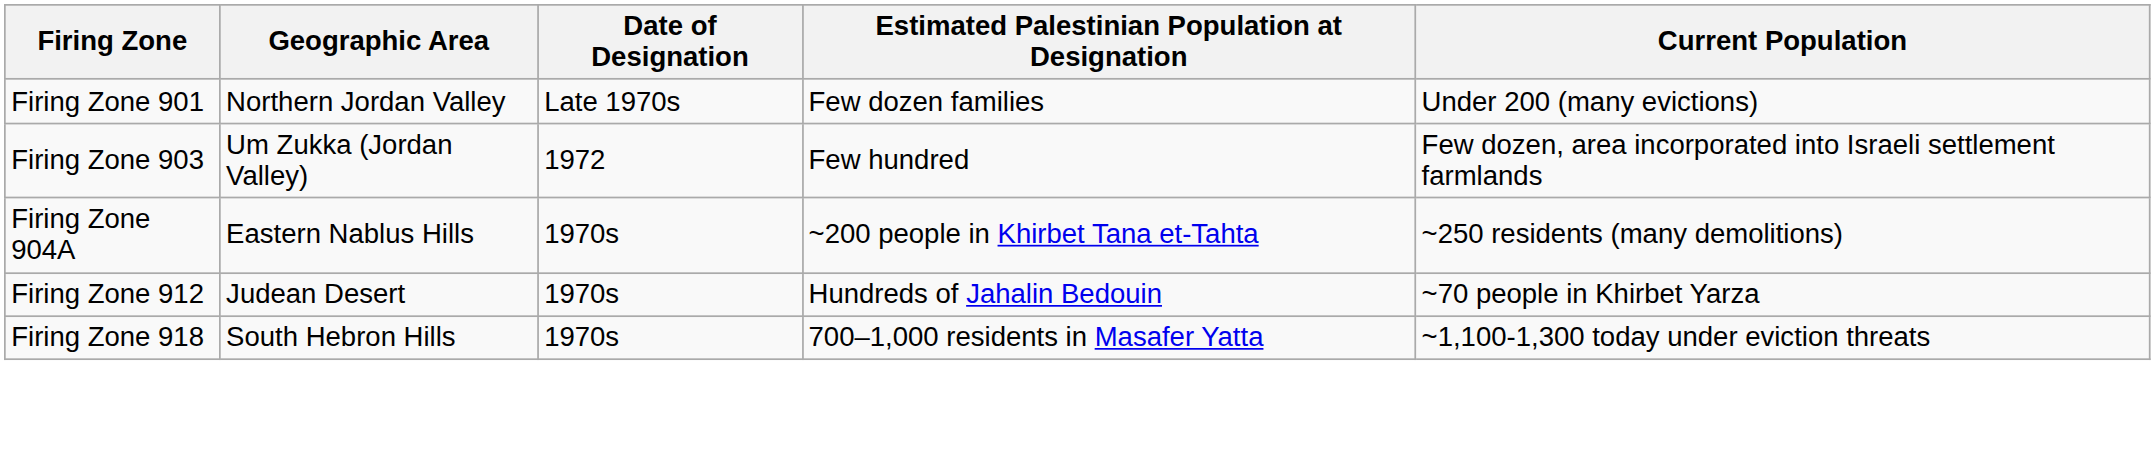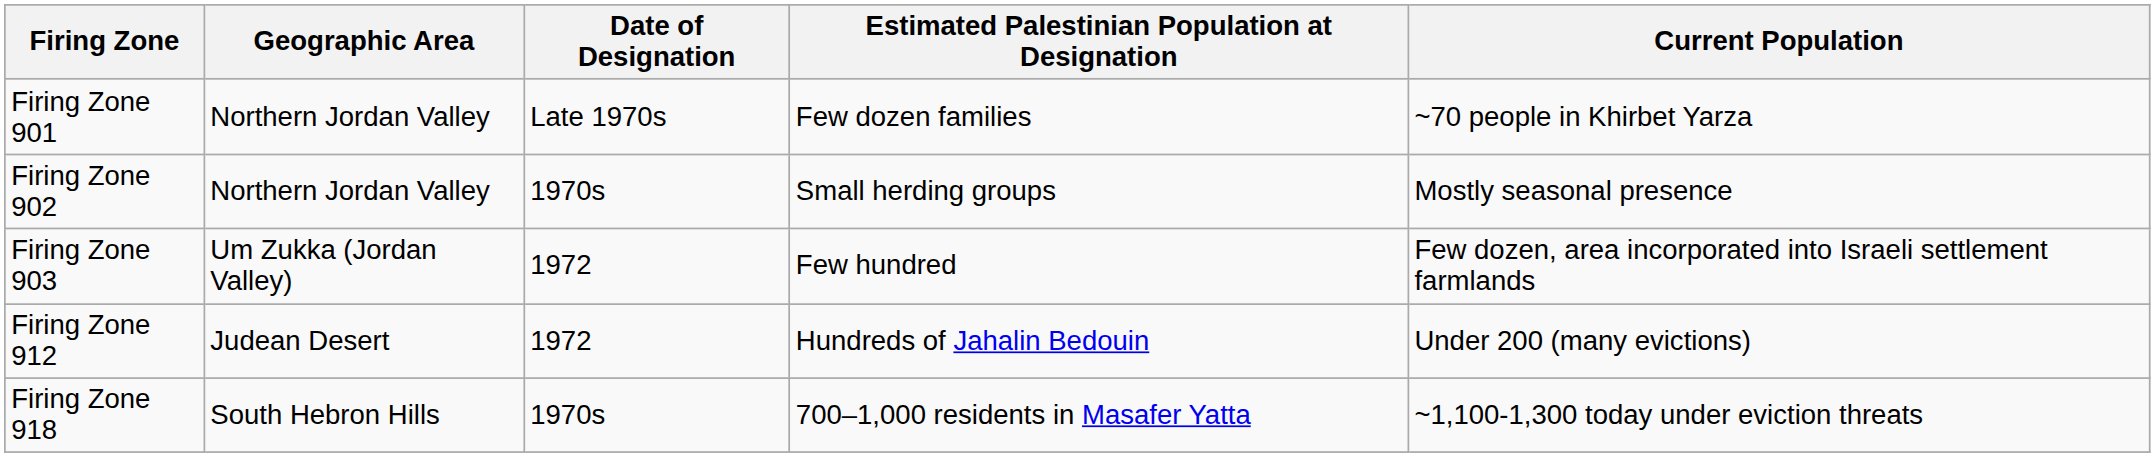 <table class="wikitable">
 <tr>
 <th>Firing Zone</th>
 <th>Geographic Area</th>
 <th>Date of Designation</th>
 <th>Estimated Palestinian Population at Designation</th>
 <th>Current Population</th>
 </tr>
 <tr>
 <td>Firing Zone 901</td>
 <td>Northern Jordan Valley</td>
 <td>Late 1970s</td>
 <td>Few dozen families</td>
-<td>Under 200 (many evictions)</td>
+<td>~70 people in Khirbet Yarza</td>
+</tr>
+<tr>
+<td>Firing Zone 902</td>
+<td>Northern Jordan Valley</td>
+<td>1970s</td>
+<td>Small herding groups</td>
+<td>Mostly seasonal presence</td>
 </tr>
 <tr>
 <td>Firing Zone 903</td>
 <td>Um Zukka (Jordan Valley)</td>
 <td>1972</td>
 <td>Few hundred</td>
 <td>Few dozen, area incorporated into Israeli settlement farmlands</td>
 </tr>
 <tr>
-<td>Firing Zone 904A</td>
-<td>Eastern Nablus Hills</td>
-<td>1970s</td>
-<td>~200 people in <a href='#'>Khirbet Tana et-Tahta</a></td>
-<td>~250 residents (many demolitions)</td>
-</tr>
-<tr>
 <td>Firing Zone 912</td>
 <td>Judean Desert</td>
-<td>1970s</td>
+<td>1972</td>
 <td>Hundreds of <a href='#'>Jahalin Bedouin</a></td>
-<td>~70 people in Khirbet Yarza</td>
+<td>Under 200 (many evictions)</td>
 </tr>
 <tr>
 <td>Firing Zone 918</td>
 <td>South Hebron Hills</td>
 <td>1970s</td>
 <td>700–1,000 residents in <a href='#'>Masafer Yatta</a></td>
 <td>~1,100-1,300 today under eviction threats</td>
 </tr>
 </table>
